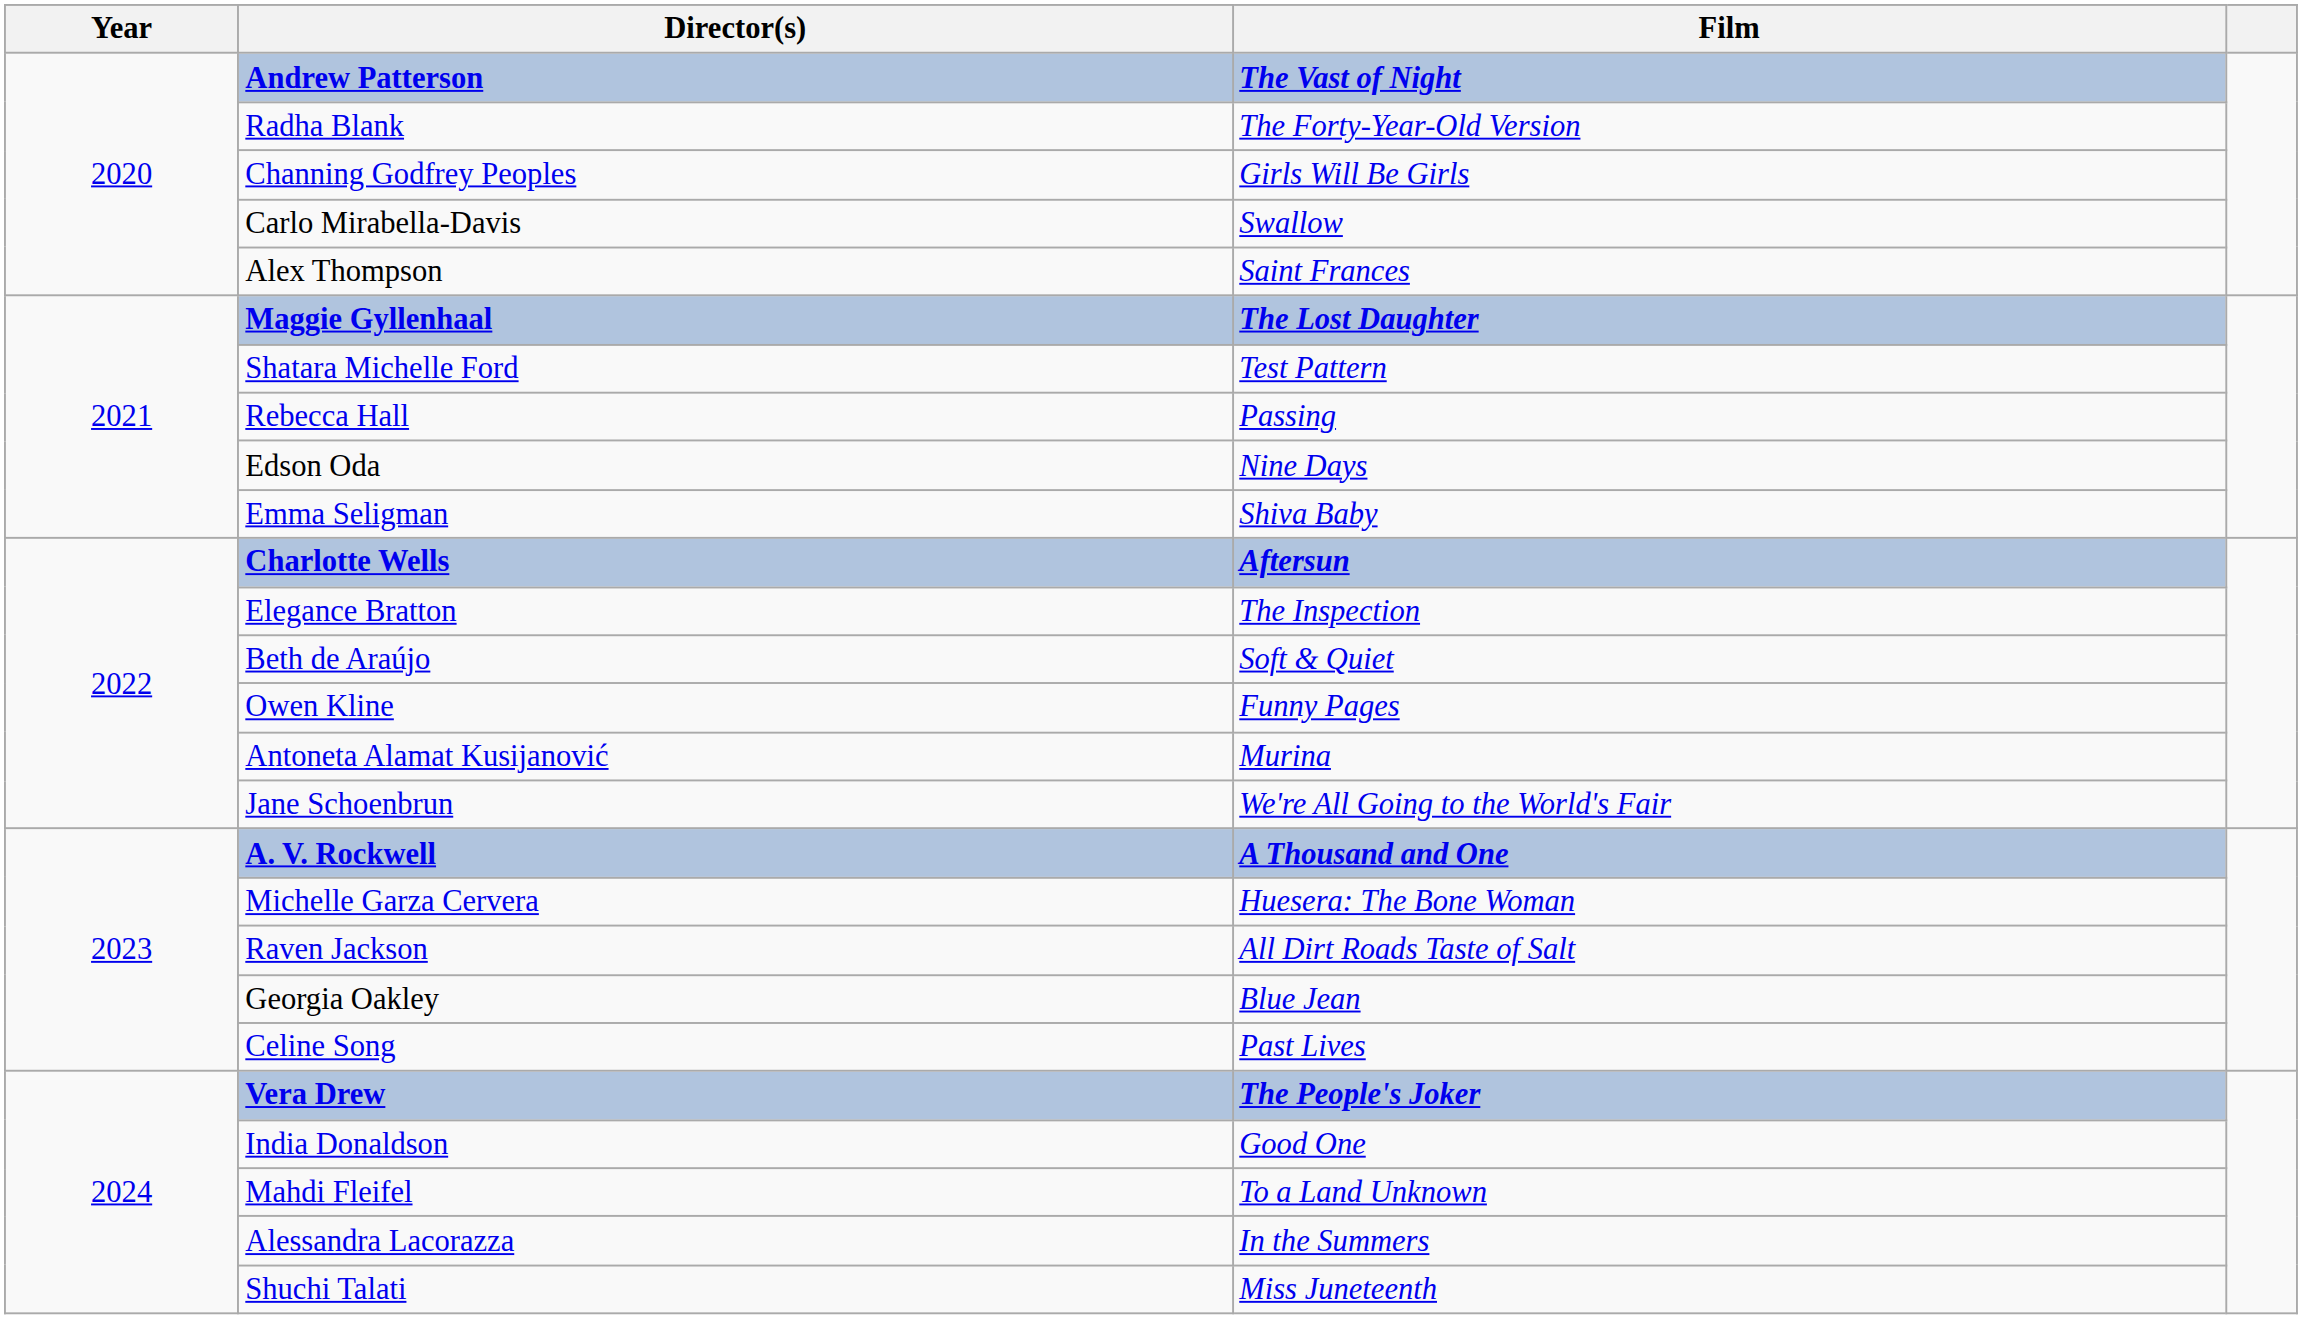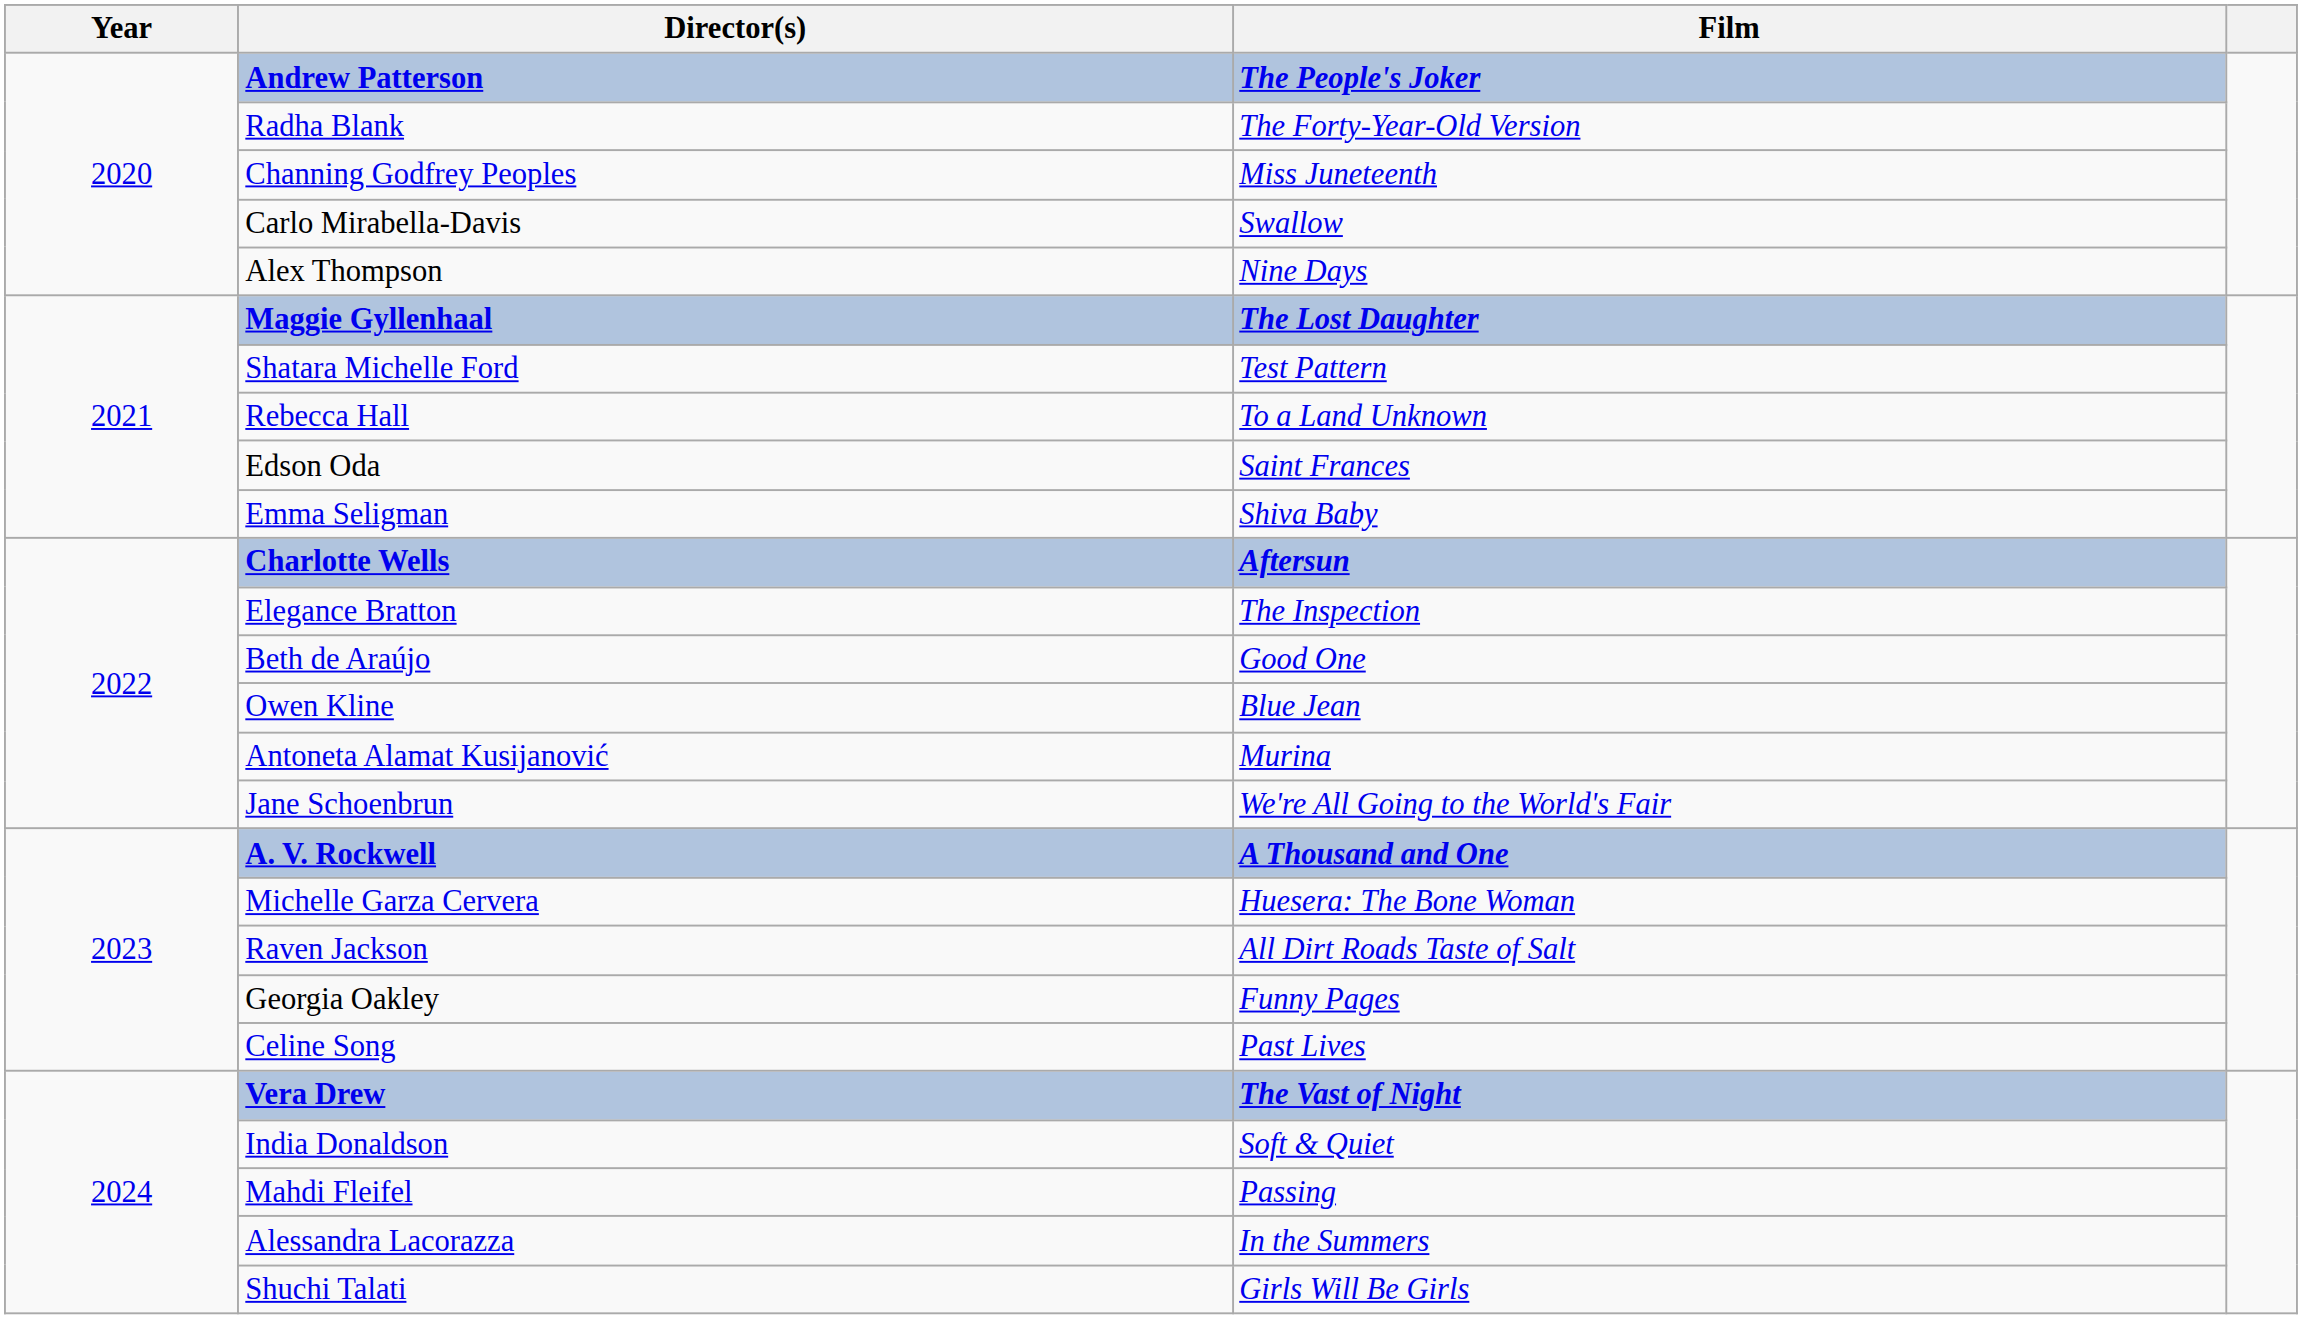 <table class="wikitable" width="95%" cellpadding="5">
 <tr>
 <th width="100"><strong>Year</strong></th>
 <th width="450"><strong>Director(s)</strong></th>
 <th width="450"><strong>Film</strong></th>
 <th width="25"><strong></strong></th>
 </tr>
 <tr>
 <td rowspan="5" style="text-align:center;"><a href='#'>2020</a></td>
 <td style="background:#B0C4DE"><strong><a href='#'>Andrew Patterson</a></strong></td>
-<td style="background:#B0C4DE"><strong><em><a href='#'>The Vast of Night</a></em></strong></td>
+<td style="background:#B0C4DE"><strong><em><a href='#'>The People's Joker</a></em></strong></td>
 <td rowspan="5" style="text-align:center;"></td>
 </tr>
 <tr>
 <td><a href='#'>Radha Blank</a></td>
 <td><em><a href='#'>The Forty-Year-Old Version</a></em></td>
 </tr>
 <tr>
 <td><a href='#'>Channing Godfrey Peoples</a></td>
-<td><em><a href='#'>Girls Will Be Girls</a></em></td>
+<td><em><a href='#'>Miss Juneteenth</a></em></td>
 </tr>
 <tr>
 <td>Carlo Mirabella-Davis</td>
 <td><em><a href='#'>Swallow</a></em></td>
 </tr>
 <tr>
 <td>Alex Thompson</td>
-<td><em><a href='#'>Saint Frances</a></em></td>
+<td><em><a href='#'>Nine Days</a></em></td>
 </tr>
 <tr>
 <td rowspan="5" style="text-align:center;"><a href='#'>2021</a></td>
 <td style="background:#B0C4DE"><strong><a href='#'>Maggie Gyllenhaal</a></strong></td>
 <td style="background:#B0C4DE"><strong><em><a href='#'>The Lost Daughter</a></em></strong></td>
 <td rowspan="5" style="text-align:center;"></td>
 </tr>
 <tr>
 <td><a href='#'>Shatara Michelle Ford</a></td>
 <td><em><a href='#'>Test Pattern</a></em></td>
 </tr>
 <tr>
 <td><a href='#'>Rebecca Hall</a></td>
-<td><em><a href='#'>Passing</a></em></td>
+<td><em><a href='#'>To a Land Unknown</a></em></td>
 </tr>
 <tr>
 <td>Edson Oda</td>
-<td><em><a href='#'>Nine Days</a></em></td>
+<td><em><a href='#'>Saint Frances</a></em></td>
 </tr>
 <tr>
 <td><a href='#'>Emma Seligman</a></td>
 <td><em><a href='#'>Shiva Baby</a></em></td>
 </tr>
 <tr>
 <td rowspan="6" style="text-align:center;"><a href='#'>2022</a></td>
 <td style="background:#B0C4DE"><strong><a href='#'>Charlotte Wells</a></strong></td>
 <td style="background:#B0C4DE"><strong><em><a href='#'>Aftersun</a></em></strong></td>
 <td rowspan="6" style="text-align:center;"></td>
 </tr>
 <tr>
 <td><a href='#'>Elegance Bratton</a></td>
 <td><em><a href='#'>The Inspection</a></em></td>
 </tr>
 <tr>
 <td><a href='#'>Beth de Araújo</a></td>
-<td><em><a href='#'>Soft & Quiet</a></em></td>
+<td><em><a href='#'>Good One</a></em></td>
 </tr>
 <tr>
 <td><a href='#'>Owen Kline</a></td>
-<td><em><a href='#'>Funny Pages</a></em></td>
+<td><em><a href='#'>Blue Jean</a></em></td>
 </tr>
 <tr>
 <td><a href='#'>Antoneta Alamat Kusijanović</a></td>
 <td><em><a href='#'>Murina</a></em></td>
 </tr>
 <tr>
 <td><a href='#'>Jane Schoenbrun</a></td>
 <td><em><a href='#'>We're All Going to the World's Fair</a></em></td>
 </tr>
 <tr>
 <td rowspan="5" style="text-align:center;"><a href='#'>2023</a></td>
 <td style="background:#B0C4DE"><strong><a href='#'>A. V. Rockwell</a></strong></td>
 <td style="background:#B0C4DE"><strong><em><a href='#'>A Thousand and One</a></em></strong></td>
 <td rowspan="5" style="text-align:center;"></td>
 </tr>
 <tr>
 <td><a href='#'>Michelle Garza Cervera</a></td>
 <td><em><a href='#'>Huesera: The Bone Woman</a></em></td>
 </tr>
 <tr>
 <td><a href='#'>Raven Jackson</a></td>
 <td><em><a href='#'>All Dirt Roads Taste of Salt</a></em></td>
 </tr>
 <tr>
 <td>Georgia Oakley</td>
-<td><em><a href='#'>Blue Jean</a></em></td>
+<td><em><a href='#'>Funny Pages</a></em></td>
 </tr>
 <tr>
 <td><a href='#'>Celine Song</a></td>
 <td><em><a href='#'>Past Lives</a></em></td>
 </tr>
 <tr>
 <td rowspan="5" style="text-align:center;"><a href='#'>2024</a></td>
 <td style="background:#B0C4DE"><strong><a href='#'>Vera Drew</a></strong></td>
-<td style="background:#B0C4DE"><strong><em><a href='#'>The People's Joker</a></em></strong></td>
+<td style="background:#B0C4DE"><strong><em><a href='#'>The Vast of Night</a></em></strong></td>
 <td rowspan="5" style="text-align:center;"></td>
 </tr>
 <tr>
 <td><a href='#'>India Donaldson</a></td>
-<td><em><a href='#'>Good One</a></em></td>
+<td><em><a href='#'>Soft & Quiet</a></em></td>
 </tr>
 <tr>
 <td><a href='#'>Mahdi Fleifel</a></td>
-<td><em><a href='#'>To a Land Unknown</a></em></td>
+<td><em><a href='#'>Passing</a></em></td>
 </tr>
 <tr>
 <td><a href='#'>Alessandra Lacorazza</a></td>
 <td><em><a href='#'>In the Summers</a></em></td>
 </tr>
 <tr>
 <td><a href='#'>Shuchi Talati</a></td>
-<td><em><a href='#'>Miss Juneteenth</a></em></td>
+<td><em><a href='#'>Girls Will Be Girls</a></em></td>
 </tr>
 </table>
